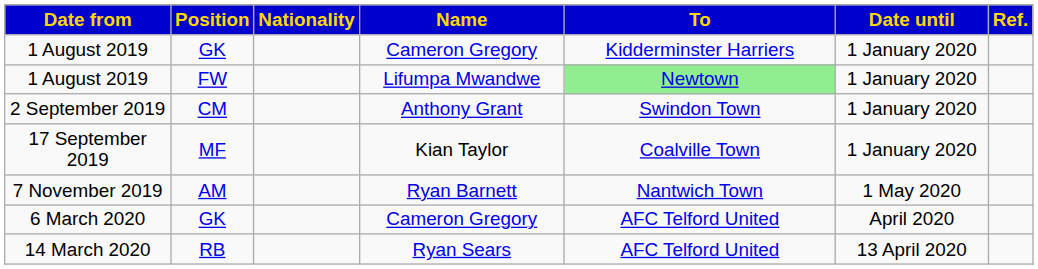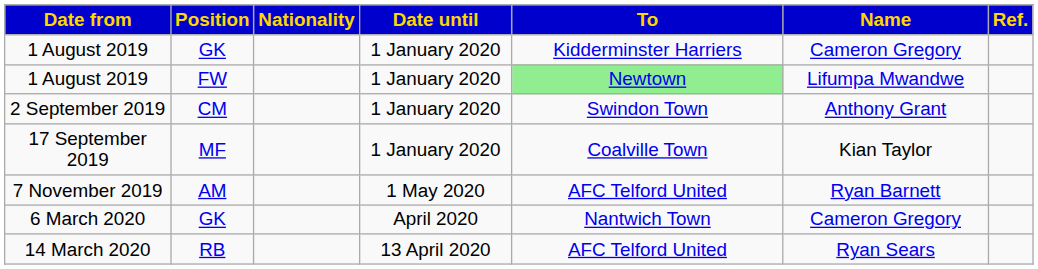 <table class="wikitable"  style="text-align:center; font-size:90%; ">
 <tr>
 <th style="background:#0000CD; color:#FFD700; width:120px;">Date from</th>
 <th style="background:#0000CD; color:#FFD700; width:50px;">Position</th>
 <th style="background:#0000CD; color:#FFD700; width:50px;">Nationality</th>
+<th style="background:#0000CD; color:#FFD700; width:110px;">Date until</th>
+<th style="background:#0000CD; color:#FFD700; width:200px;">To</th>
 <th style="background:#0000CD; color:#FFD700; width:150px;">Name</th>
-<th style="background:#0000CD; color:#FFD700; width:200px;">To</th>
-<th style="background:#0000CD; color:#FFD700; width:110px;">Date until</th>
 <th style="background:#0000CD; color:#FFD700; width:25px;">Ref.</th>
 </tr>
 <tr>
 <td>1 August 2019</td>
 <td><a href='#'>GK</a></td>
 <td></td>
+<td>1 January 2020</td>
+<td> <a href='#'>Kidderminster Harriers</a></td>
 <td><a href='#'>Cameron Gregory</a></td>
-<td> <a href='#'>Kidderminster Harriers</a></td>
-<td>1 January 2020</td>
 <td></td>
 </tr>
 <tr>
 <td>1 August 2019</td>
 <td><a href='#'>FW</a></td>
 <td></td>
+<td>1 January 2020</td>
+<td style="background: lightgreen;"> <a href='#'>Newtown</a></td>
 <td><a href='#'>Lifumpa Mwandwe</a></td>
-<td style="background: lightgreen;"> <a href='#'>Newtown</a></td>
-<td>1 January 2020</td>
 <td></td>
 </tr>
 <tr>
 <td>2 September 2019</td>
 <td><a href='#'>CM</a></td>
 <td></td>
+<td>1 January 2020</td>
+<td> <a href='#'>Swindon Town</a></td>
 <td><a href='#'>Anthony Grant</a></td>
-<td> <a href='#'>Swindon Town</a></td>
-<td>1 January 2020</td>
 <td></td>
 </tr>
 <tr>
 <td>17 September 2019</td>
 <td><a href='#'>MF</a></td>
 <td></td>
+<td>1 January 2020</td>
+<td> <a href='#'>Coalville Town</a></td>
 <td>Kian Taylor</td>
-<td> <a href='#'>Coalville Town</a></td>
-<td>1 January 2020</td>
 <td></td>
 </tr>
 <tr>
 <td>7 November 2019</td>
 <td><a href='#'>AM</a></td>
 <td></td>
+<td>1 May 2020</td>
+<td> <a href='#'>AFC Telford United</a></td>
 <td><a href='#'>Ryan Barnett</a></td>
-<td> <a href='#'>Nantwich Town</a></td>
-<td>1 May 2020</td>
 <td></td>
 </tr>
 <tr>
 <td>6 March 2020</td>
 <td><a href='#'>GK</a></td>
 <td></td>
+<td>April 2020</td>
+<td> <a href='#'>Nantwich Town</a></td>
 <td><a href='#'>Cameron Gregory</a></td>
-<td> <a href='#'>AFC Telford United</a></td>
-<td>April 2020</td>
 <td></td>
 </tr>
 <tr>
 <td>14 March 2020</td>
 <td><a href='#'>RB</a></td>
 <td></td>
+<td>13 April 2020</td>
+<td> <a href='#'>AFC Telford United</a></td>
 <td><a href='#'>Ryan Sears</a></td>
-<td> <a href='#'>AFC Telford United</a></td>
-<td>13 April 2020</td>
 <td></td>
 </tr>
 </table>
